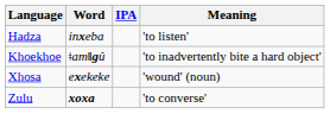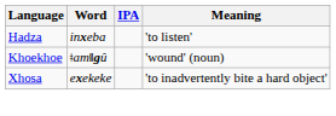 <table class="wikitable">
 <tr>
 <th>Language</th>
 <th>Word</th>
 <th><a href='#'>IPA</a></th>
 <th>Meaning</th>
 </tr>
 <tr>
 <td><a href='#'>Hadza</a></td>
 <td><em>in<strong>x</strong>eba</em></td>
 <td align="center">  </td>
 <td>'to listen'</td>
 </tr>
 <tr>
 <td><a href='#'>Khoekhoe</a></td>
 <td><em>ǂam<strong>ǁg</strong>û</em></td>
 <td align="center">  </td>
-<td>'to inadvertently bite a hard object'</td>
+<td>'wound' (noun)</td>
 </tr>
 <tr>
 <td><a href='#'>Xhosa</a></td>
 <td><em>e<strong>x</strong>ekeke</em></td>
 <td align="center">  </td>
-<td>'wound' (noun)</td>
-</tr>
-<tr>
-<td><a href='#'>Zulu</a></td>
-<td><strong><em>x<strong>o</strong>x<strong>a<em></td>
-<td align="center">  </td>
-<td>'to converse'</td>
+<td>'to inadvertently bite a hard object'</td>
 </tr>
 </table>
